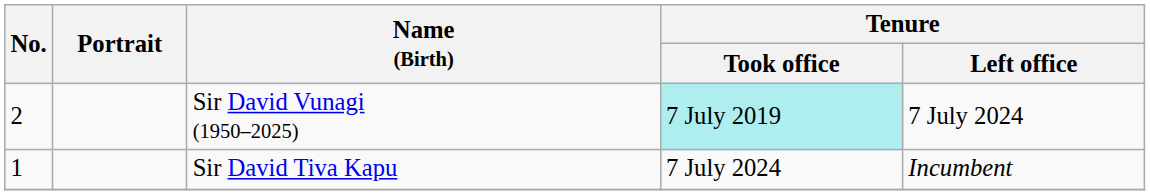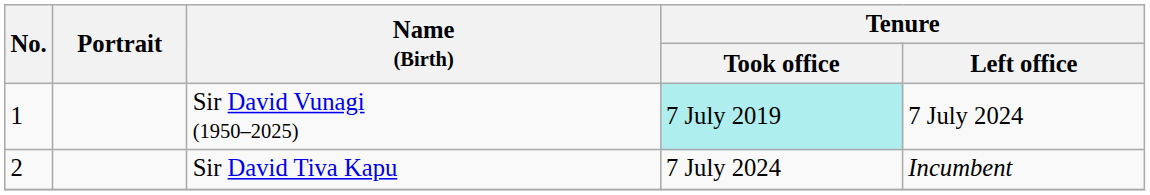 <table class="wikitable">
 <tr>
 <th scope="col" style="width:20px;" rowspan="2">No.</th>
 <th scope="col" style="width:80px;" rowspan="2">Portrait</th>
 <th scope="col" style="width:300px;" rowspan="2">Name<br><small>(Birth)</small></th>
 <th scope="col" style="width:300px;" colspan="2">Tenure</th>
 </tr>
 <tr>
 <th scope="col" style="width:150px;">Took office</th>
 <th scope="col" style="width:150px;">Left office</th>
 </tr>
 <tr>
-<td>2</td>
+<td>1</td>
 <td style="text-align: center;"></td>
 <td>Sir <a href='#'>David Vunagi</a><br><small>(1950–2025)</small></td>
 <td style="background: paleturquoise;">7 July 2019</td>
 <td>7 July 2024</td>
 </tr>
 <tr>
-<td>1</td>
+<td>2</td>
 <td style="text-align: center;"></td>
 <td>Sir <a href='#'>David Tiva Kapu</a><br></td>
 <td>7 July 2024</td>
 <td><em>Incumbent</em></td>
 </tr>
 <tr>
 </tr>
 </table>
